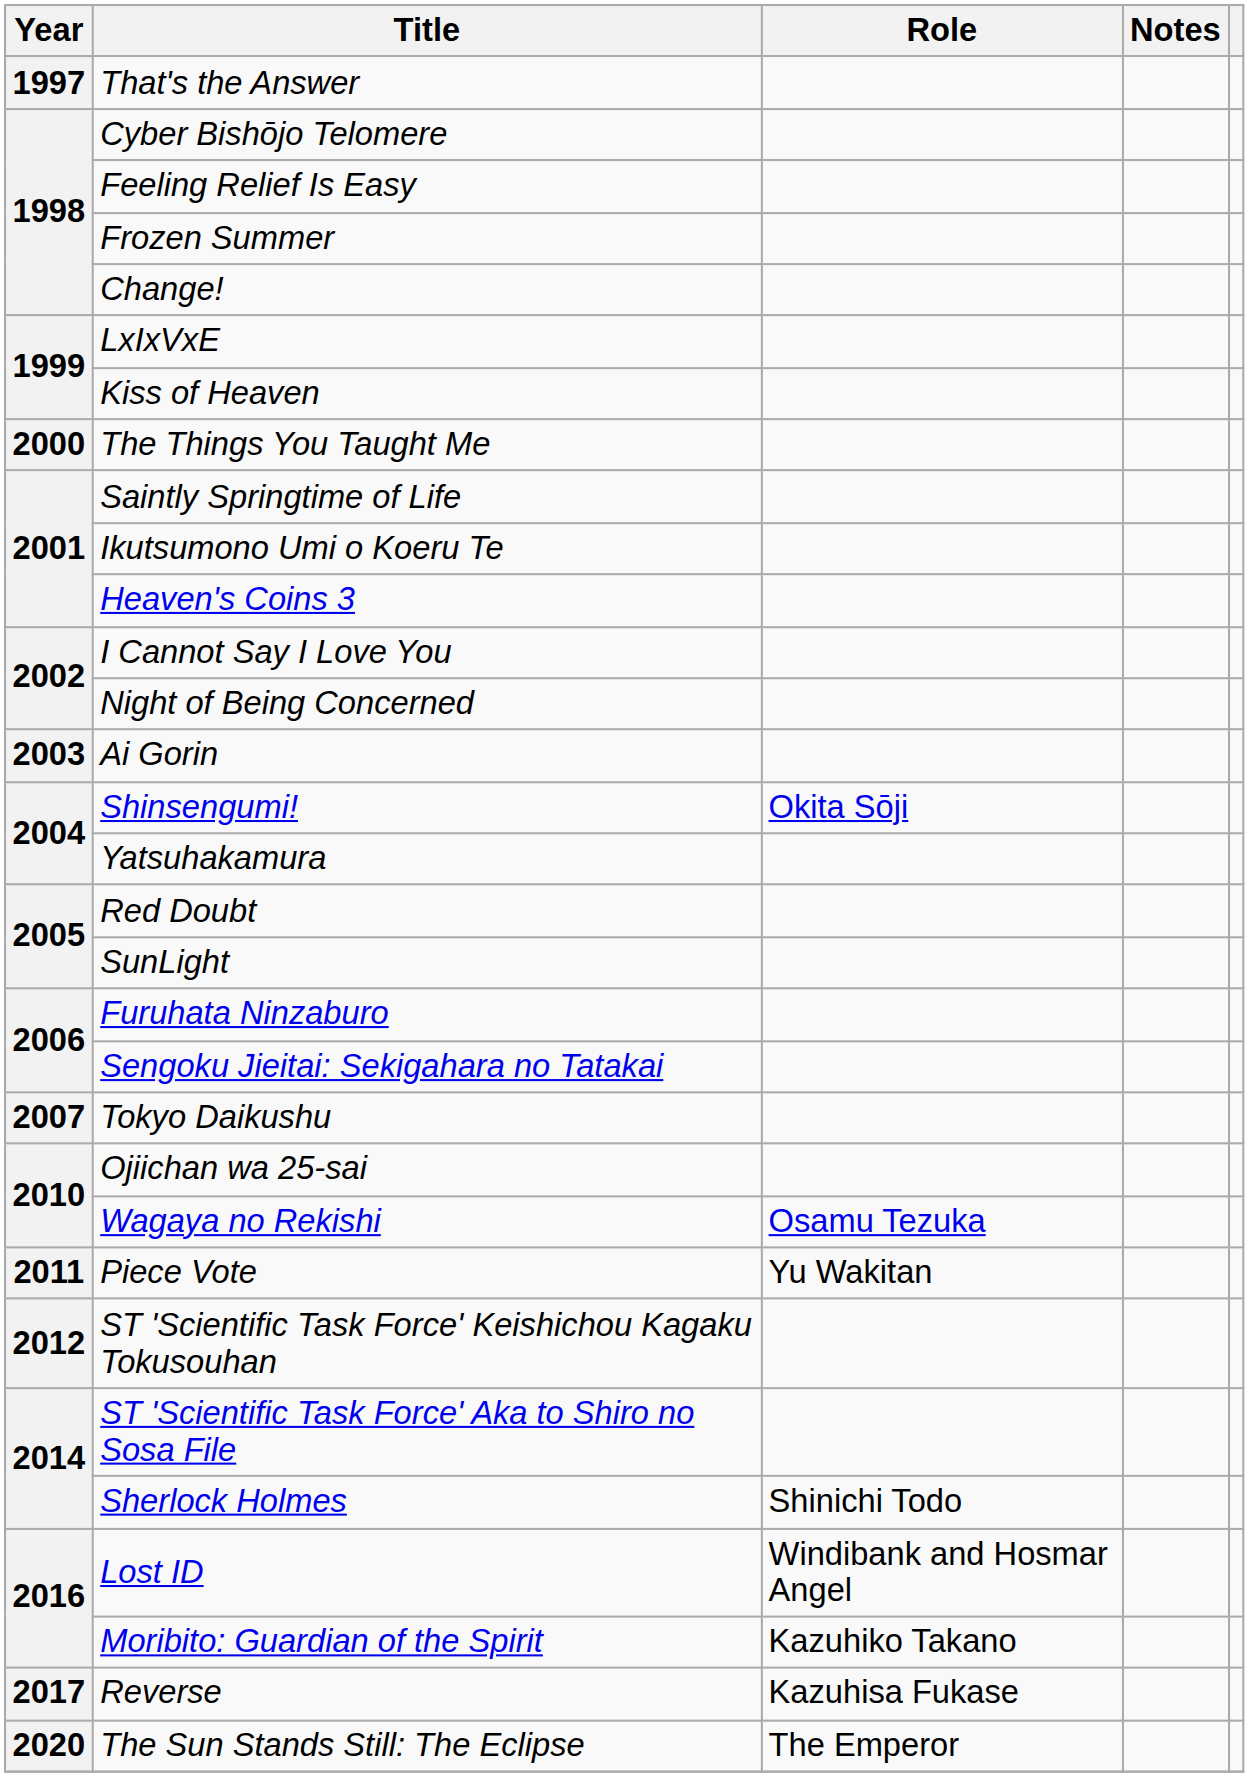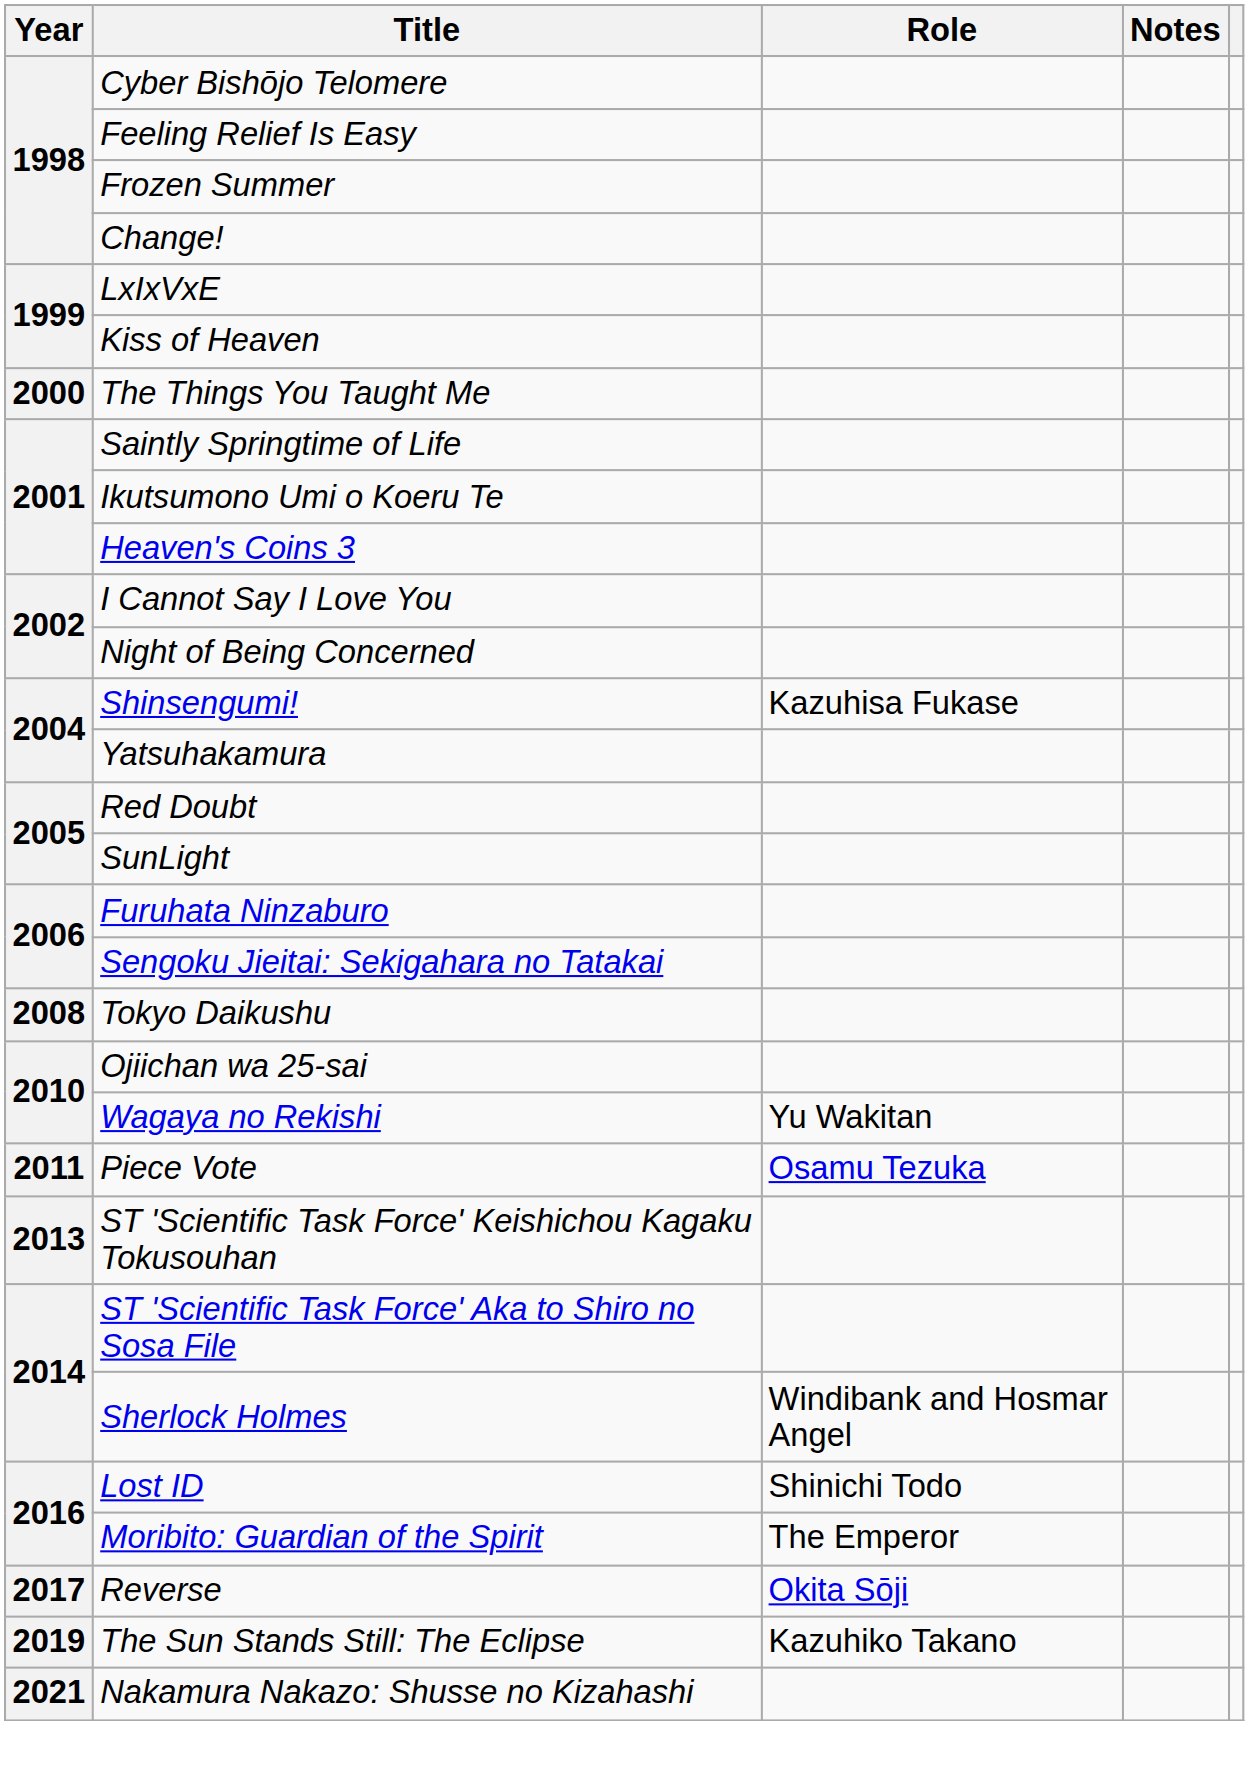 <table class="wikitable plainrowheaders sortable">
 <tr>
 <th scope="col">Year</th>
 <th scope="col">Title</th>
 <th scope="col">Role</th>
 <th scope="col" class="unsortable">Notes</th>
 <th scope="col" class="unsortable"></th>
-</tr>
-<tr>
-<th scope="row">1997</th>
-<td><em>That's the Answer</em></td>
-<td></td>
-<td></td>
-<td></td>
 </tr>
 <tr>
 <th scope="row" rowspan="4">1998</th>
 <td><em>Cyber Bishōjo Telomere</em></td>
 <td></td>
 <td></td>
 <td></td>
 </tr>
 <tr>
 <td><em>Feeling Relief Is Easy</em></td>
 <td></td>
 <td></td>
 <td></td>
 </tr>
 <tr>
 <td><em>Frozen Summer</em></td>
 <td></td>
 <td></td>
 <td></td>
 </tr>
 <tr>
 <td><em>Change!</em></td>
 <td></td>
 <td></td>
 <td></td>
 </tr>
 <tr>
 <th scope="row" rowspan="2">1999</th>
 <td><em>LxIxVxE</em></td>
 <td></td>
 <td></td>
 <td></td>
 </tr>
 <tr>
 <td><em>Kiss of Heaven</em></td>
 <td></td>
 <td></td>
 <td></td>
 </tr>
 <tr>
 <th scope="row">2000</th>
 <td><em>The Things You Taught Me</em></td>
 <td></td>
 <td></td>
 <td></td>
 </tr>
 <tr>
 <th scope="row" rowspan="3">2001</th>
 <td><em>Saintly Springtime of Life</em></td>
 <td></td>
 <td></td>
 <td></td>
 </tr>
 <tr>
 <td><em>Ikutsumono Umi o Koeru Te</em></td>
 <td></td>
 <td></td>
 <td></td>
 </tr>
 <tr>
 <td><em><a href='#'>Heaven's Coins 3</a></em></td>
 <td></td>
 <td></td>
 <td></td>
 </tr>
 <tr>
 <th scope="row" rowspan="2">2002</th>
 <td><em>I Cannot Say I Love You</em></td>
 <td></td>
 <td></td>
 <td></td>
 </tr>
 <tr>
 <td><em>Night of Being Concerned</em></td>
 <td></td>
 <td></td>
 <td></td>
 </tr>
 <tr>
-<th scope="row">2003</th>
-<td><em>Ai Gorin</em></td>
-<td></td>
-<td></td>
-<td></td>
-</tr>
-<tr>
 <th scope="row" rowspan="2">2004</th>
 <td><em><a href='#'>Shinsengumi!</a></em></td>
-<td><a href='#'>Okita Sōji</a></td>
+<td>Kazuhisa Fukase</td>
 <td></td>
 <td style="text-align:center"></td>
 </tr>
 <tr>
 <td><em>Yatsuhakamura</em></td>
 <td></td>
 <td></td>
 <td></td>
 </tr>
 <tr>
 <th scope="row" rowspan="2">2005</th>
 <td><em>Red Doubt</em></td>
 <td></td>
 <td></td>
 <td></td>
 </tr>
 <tr>
 <td><em>SunLight</em></td>
 <td></td>
 <td></td>
 <td></td>
 </tr>
 <tr>
 <th scope="row" rowspan="2">2006</th>
 <td><em><a href='#'>Furuhata Ninzaburo</a></em></td>
 <td></td>
 <td></td>
 <td></td>
 </tr>
 <tr>
 <td><em><a href='#'>Sengoku Jieitai: Sekigahara no Tatakai</a></em></td>
 <td></td>
 <td></td>
 <td></td>
 </tr>
 <tr>
-<th scope="row">2007</th>
+<th scope="row">2008</th>
 <td><em>Tokyo Daikushu</em></td>
 <td></td>
 <td></td>
 <td></td>
 </tr>
 <tr>
 <th scope="row" rowspan="2">2010</th>
 <td><em>Ojiichan wa 25-sai</em></td>
 <td></td>
 <td></td>
 <td></td>
 </tr>
 <tr>
 <td><em><a href='#'>Wagaya no Rekishi</a></em></td>
-<td><a href='#'>Osamu Tezuka</a></td>
+<td>Yu Wakitan</td>
 <td></td>
 <td style="text-align:center"></td>
 </tr>
 <tr>
 <th scope="row">2011</th>
 <td><em>Piece Vote</em></td>
-<td>Yu Wakitan</td>
+<td><a href='#'>Osamu Tezuka</a></td>
 <td></td>
 <td></td>
 </tr>
 <tr>
-<th scope="row">2012</th>
+<th scope="row">2013</th>
 <td><em>ST 'Scientific Task Force' Keishichou Kagaku Tokusouhan</em></td>
 <td></td>
 <td></td>
 <td></td>
 </tr>
 <tr>
 <th scope="row" rowspan="2">2014</th>
 <td><em><a href='#'>ST 'Scientific Task Force' Aka to Shiro no Sosa File</a></em></td>
 <td></td>
 <td></td>
 <td></td>
 </tr>
 <tr>
 <td><em><a href='#'>Sherlock Holmes</a></em></td>
-<td>Shinichi Todo</td>
+<td>Windibank and Hosmar Angel</td>
 <td></td>
 <td></td>
 </tr>
 <tr>
 <th scope="row" rowspan="2">2016</th>
 <td><em><a href='#'>Lost ID</a></em></td>
-<td>Windibank and Hosmar Angel</td>
+<td>Shinichi Todo</td>
 <td></td>
 <td></td>
 </tr>
 <tr>
 <td><em><a href='#'>Moribito: Guardian of the Spirit</a></em></td>
-<td>Kazuhiko Takano</td>
+<td>The Emperor</td>
 <td></td>
 <td></td>
 </tr>
 <tr>
 <th scope="row">2017</th>
 <td><em>Reverse</em></td>
-<td>Kazuhisa Fukase</td>
+<td><a href='#'>Okita Sōji</a></td>
 <td></td>
 <td></td>
 </tr>
 <tr>
-<th scope="row">2020</th>
+<th scope="row">2019</th>
 <td><em>The Sun Stands Still: The Eclipse</em></td>
-<td>The Emperor</td>
+<td>Kazuhiko Takano</td>
 <td></td>
 <td></td>
 </tr>
 <tr>
+<th scope="row">2021</th>
+<td><em>Nakamura Nakazo: Shusse no Kizahashi</em></td>
+<td></td>
+<td></td>
+<td style="text-align:center"></td>
+</tr>
+<tr>
 </tr>
 </table>
